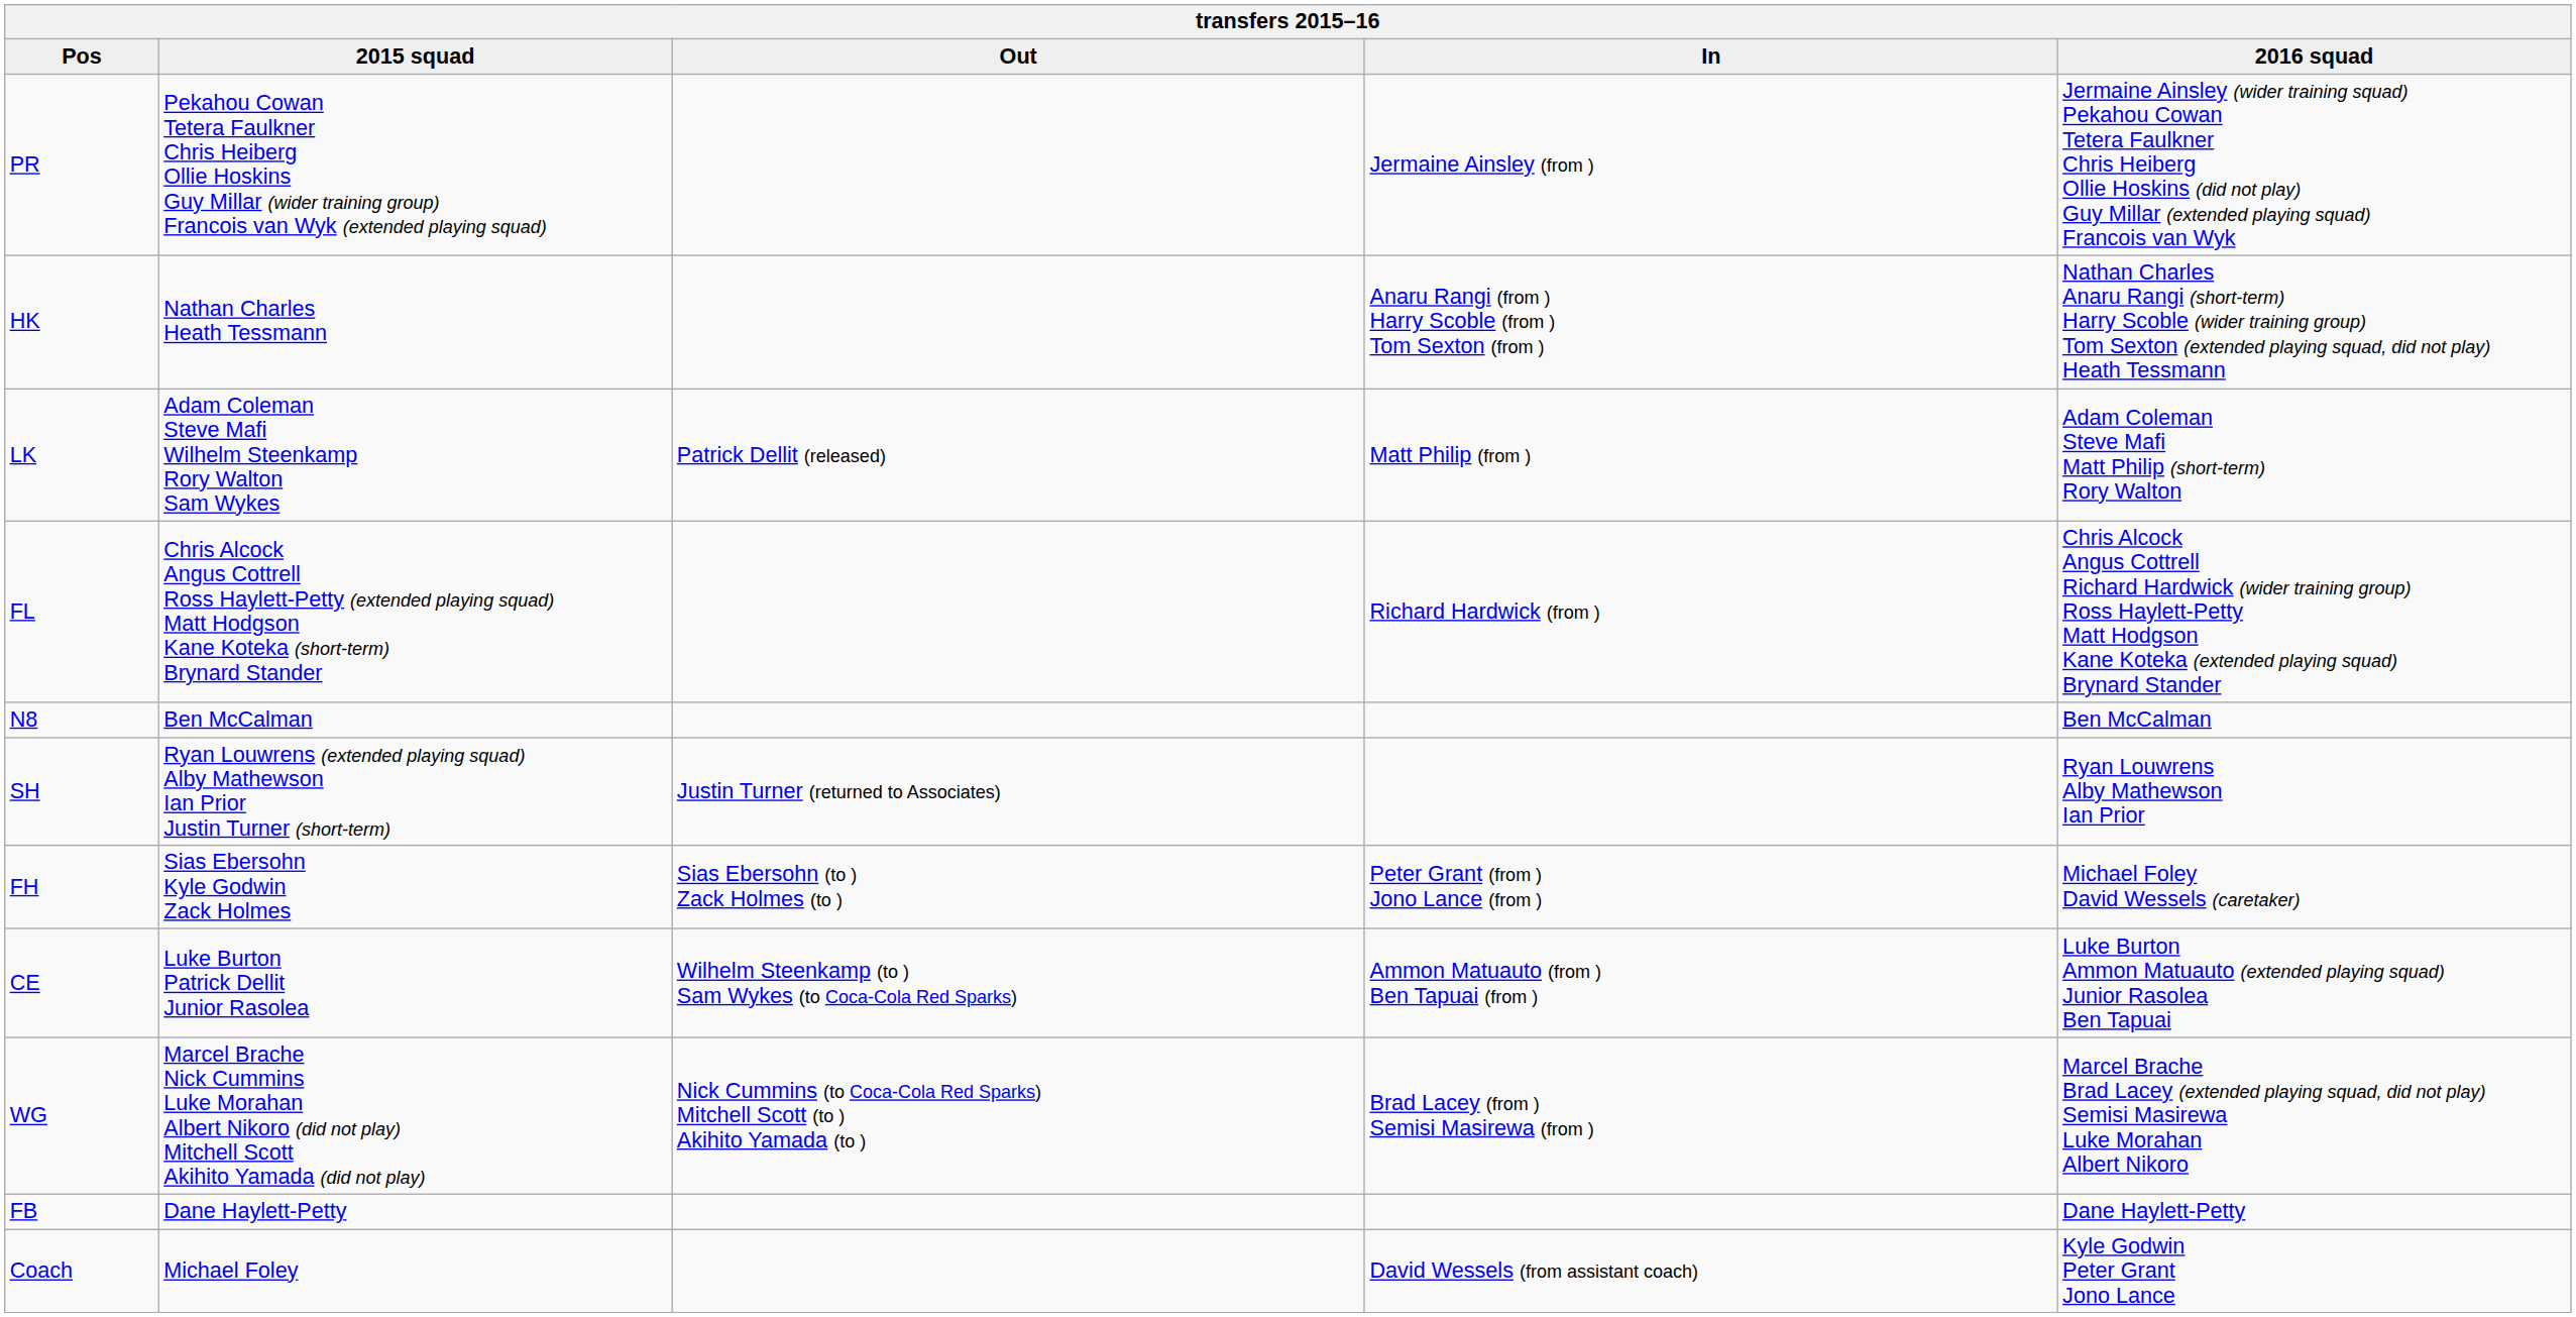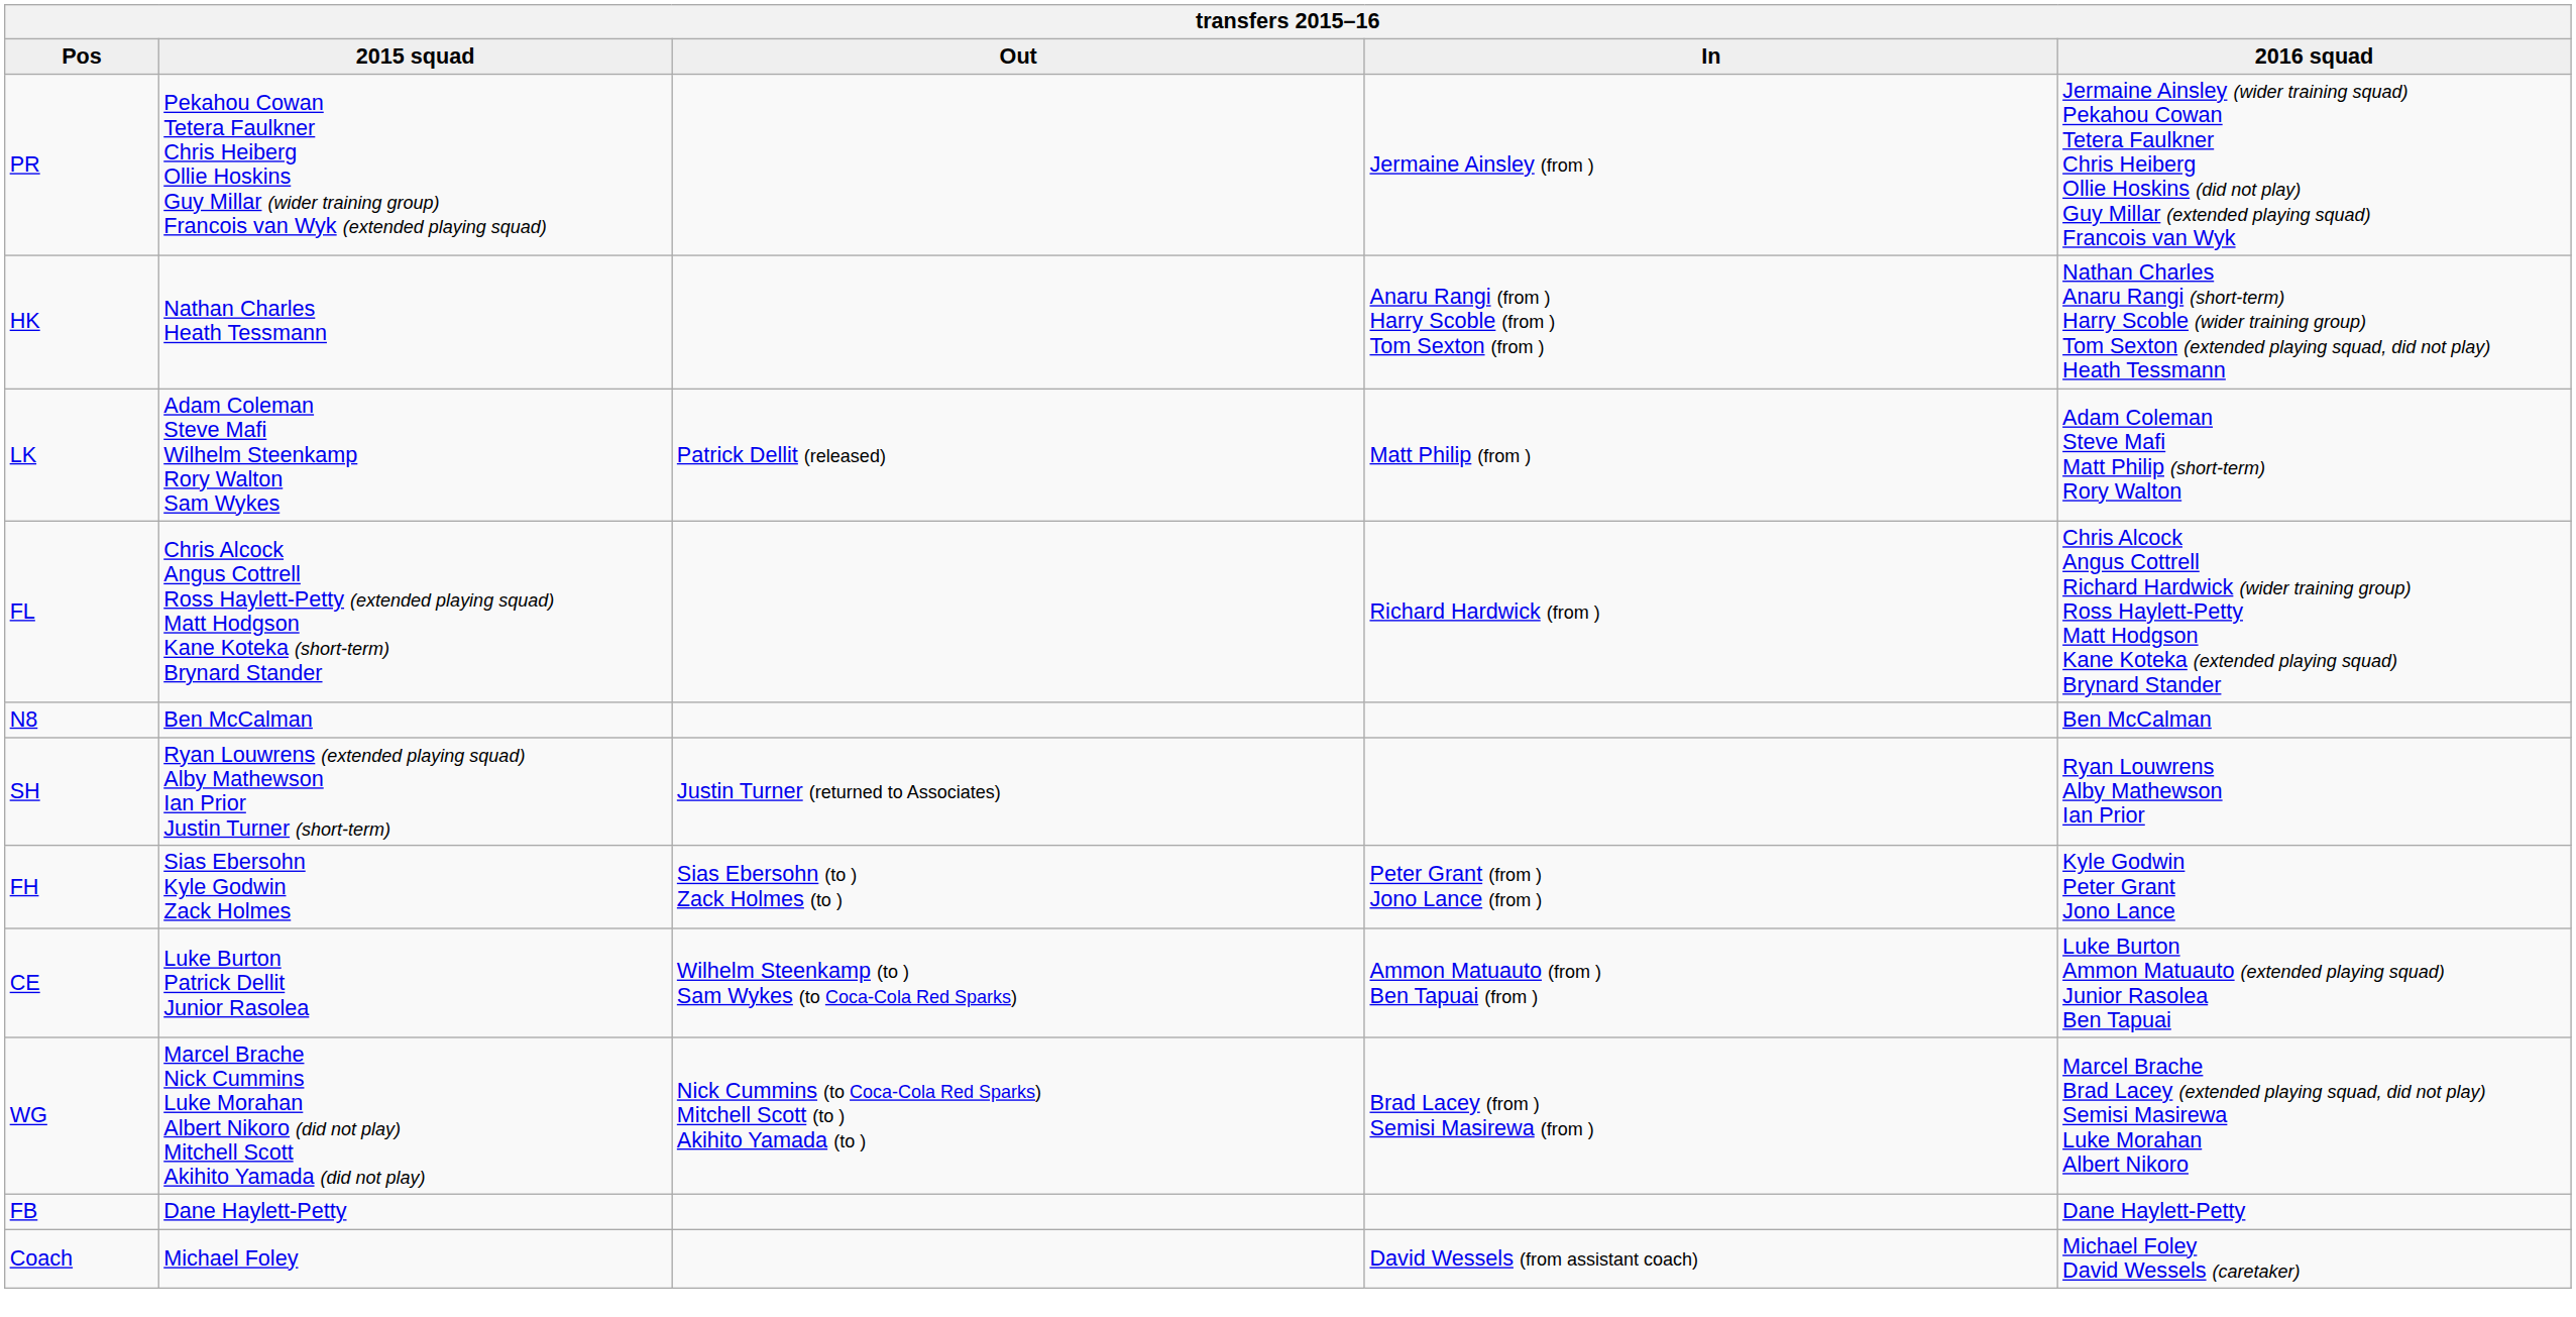 <table class="wikitable" style="text-align: left; width:95%">
 <tr>
 <th colspan="100%" style="text-align:center;"><strong> transfers 2015–16</strong></th>
 </tr>
 <tr>
 <th style="background:#efefef; width:6%;">Pos</th>
 <th style="background:#efefef; width:20%;">2015 squad</th>
 <th style="background:#efefef; width:27%;">Out</th>
 <th style="background:#efefef; width:27%;">In</th>
 <th style="background:#efefef; width:20%;">2016 squad</th>
 </tr>
 <tr>
 <td><a href='#'>PR</a></td>
 <td> <a href='#'>Pekahou Cowan</a><br><a href='#'>Tetera Faulkner</a><br><a href='#'>Chris Heiberg</a><br><a href='#'>Ollie Hoskins</a><br><a href='#'>Guy Millar</a> <small><em>(wider training group)</em></small><br><a href='#'>Francois van Wyk</a> <small><em>(extended playing squad)</em></small></td>
 <td></td>
 <td>  <a href='#'>Jermaine Ainsley</a> <small>(from )</small></td>
 <td> <a href='#'>Jermaine Ainsley</a> <small><em>(wider training squad)</em></small><br><a href='#'>Pekahou Cowan</a><br><a href='#'>Tetera Faulkner</a><br><a href='#'>Chris Heiberg</a><br><a href='#'>Ollie Hoskins</a> <small><em>(did not play)</em></small><br><a href='#'>Guy Millar</a> <small><em>(extended playing squad)</em></small><br><a href='#'>Francois van Wyk</a></td>
 </tr>
 <tr>
 <td><a href='#'>HK</a></td>
 <td> <a href='#'>Nathan Charles</a><br><a href='#'>Heath Tessmann</a></td>
 <td></td>
 <td>  <a href='#'>Anaru Rangi</a> <small>(from )</small><br> <a href='#'>Harry Scoble</a> <small>(from )</small><br> <a href='#'>Tom Sexton</a> <small>(from )</small></td>
 <td> <a href='#'>Nathan Charles</a><br><a href='#'>Anaru Rangi</a> <small><em>(short-term)</em></small><br><a href='#'>Harry Scoble</a> <small><em>(wider training group)</em></small><br><a href='#'>Tom Sexton</a> <small><em>(extended playing squad, did not play)</em></small><br><a href='#'>Heath Tessmann</a></td>
 </tr>
 <tr>
 <td><a href='#'>LK</a></td>
 <td> <a href='#'>Adam Coleman</a><br><a href='#'>Steve Mafi</a><br><a href='#'>Wilhelm Steenkamp</a><br><a href='#'>Rory Walton</a><br><a href='#'>Sam Wykes</a></td>
 <td>  <a href='#'>Patrick Dellit</a> <small>(released)</small></td>
 <td>  <a href='#'>Matt Philip</a> <small>(from )</small></td>
 <td> <a href='#'>Adam Coleman</a><br><a href='#'>Steve Mafi</a><br><a href='#'>Matt Philip</a> <small><em>(short-term)</em></small><br><a href='#'>Rory Walton</a></td>
 </tr>
 <tr>
 <td><a href='#'>FL</a></td>
 <td> <a href='#'>Chris Alcock</a><br><a href='#'>Angus Cottrell</a><br><a href='#'>Ross Haylett-Petty</a> <small><em>(extended playing squad)</em></small><br><a href='#'>Matt Hodgson</a><br><a href='#'>Kane Koteka</a> <small><em>(short-term)</em></small><br><a href='#'>Brynard Stander</a></td>
 <td></td>
 <td>  <a href='#'>Richard Hardwick</a> <small>(from )</small></td>
 <td> <a href='#'>Chris Alcock</a><br><a href='#'>Angus Cottrell</a><br><a href='#'>Richard Hardwick</a> <small><em>(wider training group)</em></small><br><a href='#'>Ross Haylett-Petty</a><br><a href='#'>Matt Hodgson</a><br><a href='#'>Kane Koteka</a> <small><em>(extended playing squad)</em></small><br><a href='#'>Brynard Stander</a></td>
 </tr>
 <tr>
 <td><a href='#'>N8</a></td>
 <td> <a href='#'>Ben McCalman</a></td>
 <td></td>
 <td></td>
 <td> <a href='#'>Ben McCalman</a></td>
 </tr>
 <tr>
 <td><a href='#'>SH</a></td>
 <td> <a href='#'>Ryan Louwrens</a> <small><em>(extended playing squad)</em></small><br><a href='#'>Alby Mathewson</a><br><a href='#'>Ian Prior</a><br><a href='#'>Justin Turner</a> <small><em>(short-term)</em></small></td>
 <td>  <a href='#'>Justin Turner</a> <small>(returned to Associates)</small></td>
 <td></td>
 <td> <a href='#'>Ryan Louwrens</a><br><a href='#'>Alby Mathewson</a><br><a href='#'>Ian Prior</a></td>
 </tr>
 <tr>
 <td><a href='#'>FH</a></td>
 <td> <a href='#'>Sias Ebersohn</a><br><a href='#'>Kyle Godwin</a><br><a href='#'>Zack Holmes</a></td>
 <td>  <a href='#'>Sias Ebersohn</a> <small>(to )</small><br> <a href='#'>Zack Holmes</a> <small>(to )</small></td>
 <td>  <a href='#'>Peter Grant</a> <small>(from )</small><br> <a href='#'>Jono Lance</a> <small>(from )</small></td>
-<td> <a href='#'>Michael Foley</a> <br> <a href='#'>David Wessels</a> <small><em>(caretaker)</em></small></td>
+<td> <a href='#'>Kyle Godwin</a><br><a href='#'>Peter Grant</a><br><a href='#'>Jono Lance</a></td>
 </tr>
 <tr>
 <td><a href='#'>CE</a></td>
 <td> <a href='#'>Luke Burton</a><br><a href='#'>Patrick Dellit</a><br><a href='#'>Junior Rasolea</a></td>
 <td>  <a href='#'>Wilhelm Steenkamp</a> <small>(to )</small><br> <a href='#'>Sam Wykes</a> <small>(to  <a href='#'>Coca-Cola Red Sparks</a>)</small></td>
 <td>  <a href='#'>Ammon Matuauto</a> <small>(from )</small><br> <a href='#'>Ben Tapuai</a> <small>(from )</small></td>
 <td> <a href='#'>Luke Burton</a><br><a href='#'>Ammon Matuauto</a> <small><em>(extended playing squad)</em></small><br><a href='#'>Junior Rasolea</a><br><a href='#'>Ben Tapuai</a></td>
 </tr>
 <tr>
 <td><a href='#'>WG</a></td>
 <td> <a href='#'>Marcel Brache</a><br><a href='#'>Nick Cummins</a><br><a href='#'>Luke Morahan</a><br><a href='#'>Albert Nikoro</a> <small><em>(did not play)</em></small><br><a href='#'>Mitchell Scott</a><br><a href='#'>Akihito Yamada</a> <small><em>(did not play)</em></small></td>
 <td>  <a href='#'>Nick Cummins</a> <small>(to  <a href='#'>Coca-Cola Red Sparks</a>)</small><br> <a href='#'>Mitchell Scott</a> <small>(to )</small><br> <a href='#'>Akihito Yamada</a> <small>(to )</small></td>
 <td>  <a href='#'>Brad Lacey</a> <small>(from )</small><br> <a href='#'>Semisi Masirewa</a> <small>(from )</small></td>
 <td> <a href='#'>Marcel Brache</a><br><a href='#'>Brad Lacey</a> <small><em>(extended playing squad, did not play)</em></small><br><a href='#'>Semisi Masirewa</a><br><a href='#'>Luke Morahan</a><br><a href='#'>Albert Nikoro</a></td>
 </tr>
 <tr>
 <td><a href='#'>FB</a></td>
 <td> <a href='#'>Dane Haylett-Petty</a></td>
 <td></td>
 <td></td>
 <td> <a href='#'>Dane Haylett-Petty</a></td>
 </tr>
 <tr>
 <td><a href='#'>Coach</a></td>
 <td> <a href='#'>Michael Foley</a></td>
 <td></td>
 <td>  <a href='#'>David Wessels</a> <small>(from assistant coach)</small></td>
-<td> <a href='#'>Kyle Godwin</a><br><a href='#'>Peter Grant</a><br><a href='#'>Jono Lance</a></td>
+<td> <a href='#'>Michael Foley</a> <br> <a href='#'>David Wessels</a> <small><em>(caretaker)</em></small></td>
 </tr>
 </table>
